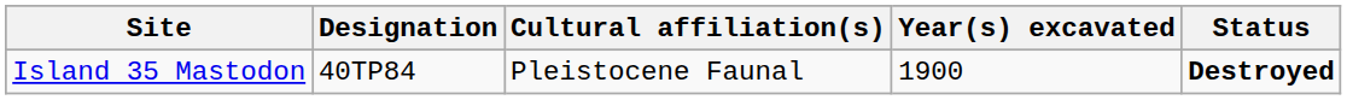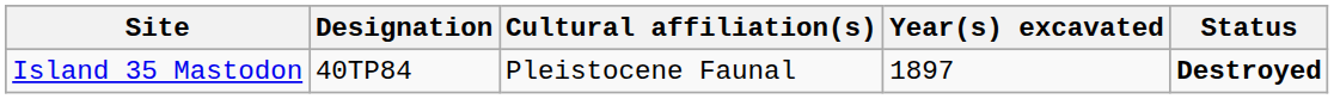 <table class="wikitable">
 <tr>
 <th>Site</th>
 <th>Designation</th>
 <th>Cultural affiliation(s)</th>
 <th>Year(s) excavated</th>
 <th>Status</th>
 </tr>
 <tr>
 <td><a href='#'>Island 35 Mastodon</a></td>
 <td>40TP84</td>
 <td>Pleistocene Faunal</td>
-<td>1900</td>
+<td>1897</td>
 <td><strong>Destroyed</strong></td>
 </tr>
 </table>
